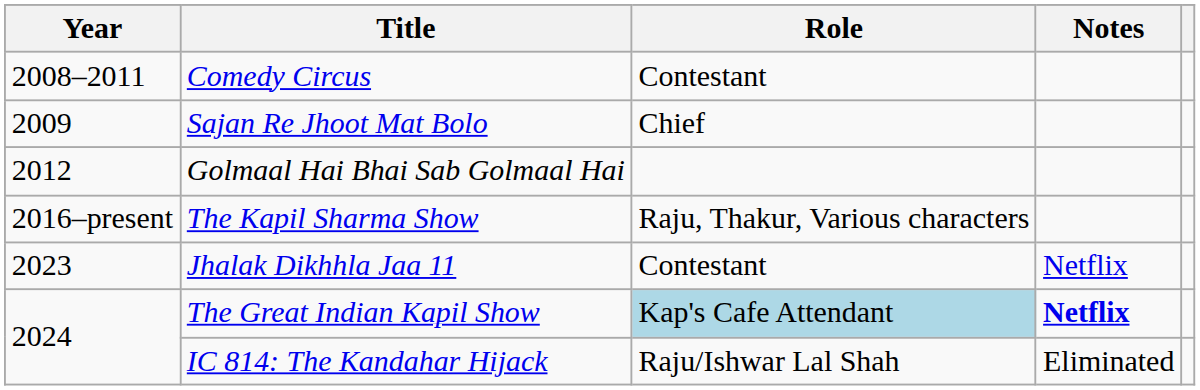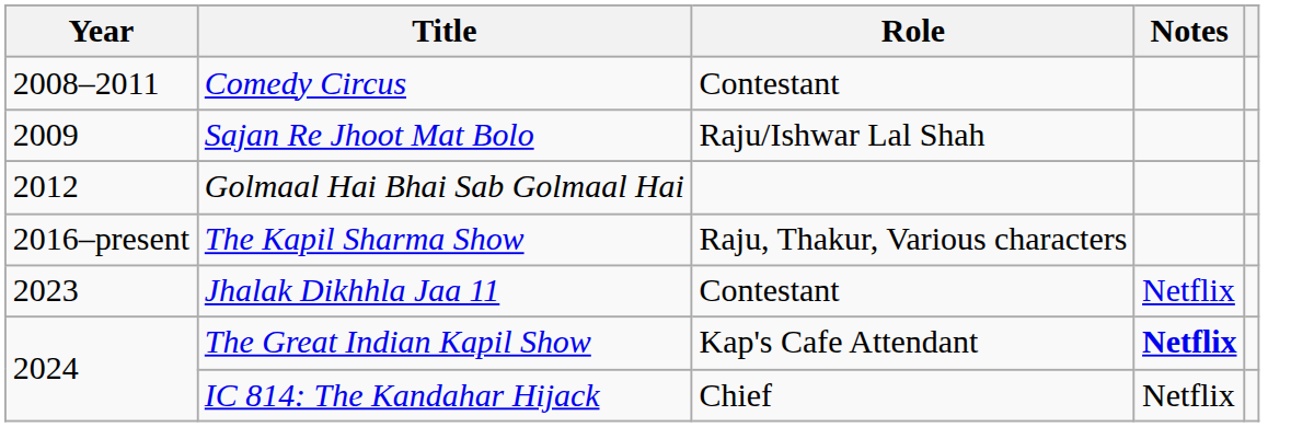 <table class="wikitable sortable">
 <tr>
 <th>Year</th>
 <th>Title</th>
 <th>Role</th>
 <th>Notes</th>
 <th class="unsortable"></th>
 </tr>
 <tr>
 <td>2008–2011</td>
 <td><em><a href='#'>Comedy Circus</a></em></td>
 <td>Contestant</td>
 <td></td>
 <td></td>
 </tr>
 <tr>
 <td>2009</td>
 <td><em><a href='#'>Sajan Re Jhoot Mat Bolo</a></em></td>
-<td>Chief</td>
+<td>Raju/Ishwar Lal Shah</td>
 <td></td>
 <td></td>
 </tr>
 <tr>
 <td>2012</td>
 <td><em>Golmaal Hai Bhai Sab Golmaal Hai</em></td>
 <td></td>
 <td></td>
 <td></td>
 </tr>
 <tr>
 <td>2016–present</td>
 <td><em><a href='#'>The Kapil Sharma Show</a></em></td>
 <td>Raju, Thakur, Various characters</td>
 <td></td>
 <td></td>
 </tr>
 <tr>
 <td>2023</td>
 <td><em><a href='#'>Jhalak Dikhhla Jaa 11</a></em></td>
 <td>Contestant</td>
 <td><a href='#'>Netflix</a></td>
 <td></td>
 </tr>
 <tr>
 <td rowspan="2">2024</td>
 <td><em><a href='#'>The Great Indian Kapil Show</a></em></td>
-<td style="background: lightblue;">Kap's Cafe Attendant</td>
+<td>Kap's Cafe Attendant</td>
 <td><strong><a href='#'>Netflix</a></strong></td>
 <td></td>
 </tr>
 <tr>
 <td><em><a href='#'>IC 814: The Kandahar Hijack</a></em></td>
-<td>Raju/Ishwar Lal Shah</td>
-<td>Eliminated</td>
+<td>Chief</td>
+<td>Netflix</td>
 <td></td>
 </tr>
 </table>
